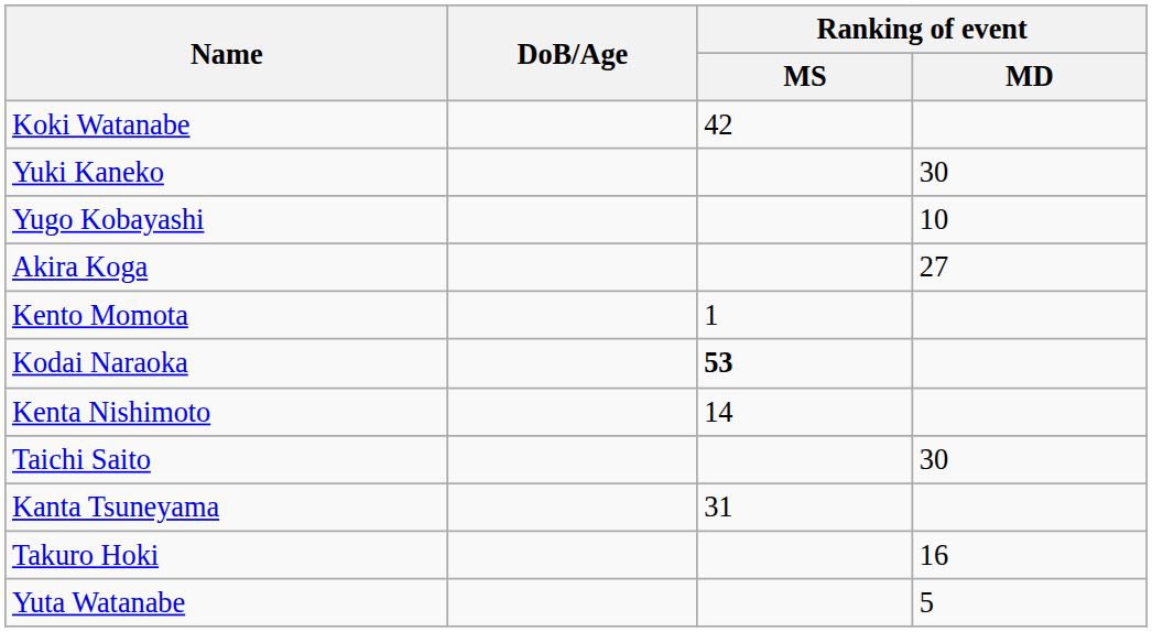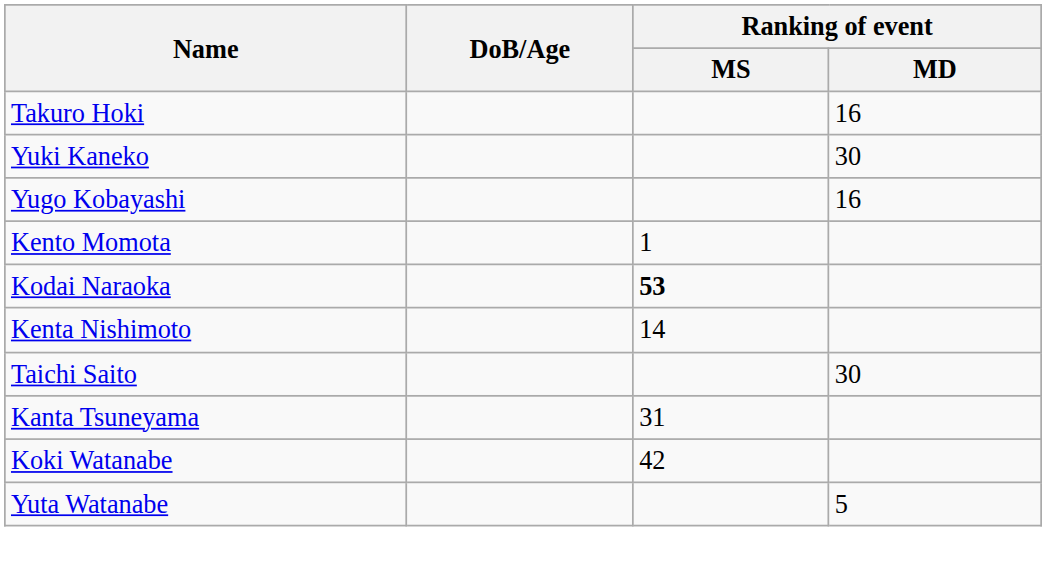 <table class="wikitable"  style="width:600px; font-size:95%;">
 <tr>
 <th align="left" rowspan="2">Name</th>
 <th align="left" rowspan="2">DoB/Age</th>
 <th align="center" colspan="2">Ranking of event</th>
 </tr>
 <tr>
 <th align="center">MS</th>
 <th align="center">MD</th>
 </tr>
 <tr>
-<td align="left"><a href='#'>Koki Watanabe</a></td>
+<td align="left"><a href='#'>Takuro Hoki</a></td>
 <td align="left"></td>
-<td>42</td>
 <td></td>
+<td>16</td>
 </tr>
 <tr>
 <td align="left"><a href='#'>Yuki Kaneko</a></td>
 <td align="left"></td>
 <td></td>
 <td>30</td>
 </tr>
 <tr>
 <td align="left"><a href='#'>Yugo Kobayashi</a></td>
 <td align="left"></td>
 <td></td>
-<td>10</td>
-</tr>
-<tr>
-<td align="left"><a href='#'>Akira Koga</a></td>
-<td align="left"></td>
-<td></td>
-<td>27</td>
+<td>16</td>
 </tr>
 <tr>
 <td align="left"><a href='#'>Kento Momota</a></td>
 <td align="left"></td>
 <td>1</td>
 <td></td>
 </tr>
 <tr>
 <td align="left"><a href='#'>Kodai Naraoka</a></td>
 <td align="left"></td>
 <td><strong>53</strong></td>
 <td></td>
 </tr>
 <tr>
 <td align="left"><a href='#'>Kenta Nishimoto</a></td>
 <td align="left"></td>
 <td>14</td>
 <td></td>
 </tr>
 <tr>
 <td align="left"><a href='#'>Taichi Saito</a></td>
 <td align="left"></td>
 <td></td>
 <td>30</td>
 </tr>
 <tr>
 <td align="left"><a href='#'>Kanta Tsuneyama</a></td>
 <td align="left"></td>
 <td>31</td>
 <td></td>
 </tr>
 <tr>
-<td align="left"><a href='#'>Takuro Hoki</a></td>
+<td align="left"><a href='#'>Koki Watanabe</a></td>
 <td align="left"></td>
+<td>42</td>
 <td></td>
-<td>16</td>
 </tr>
 <tr>
 <td align="left"><a href='#'>Yuta Watanabe</a></td>
 <td align="left"></td>
 <td></td>
 <td>5</td>
 </tr>
 </table>
